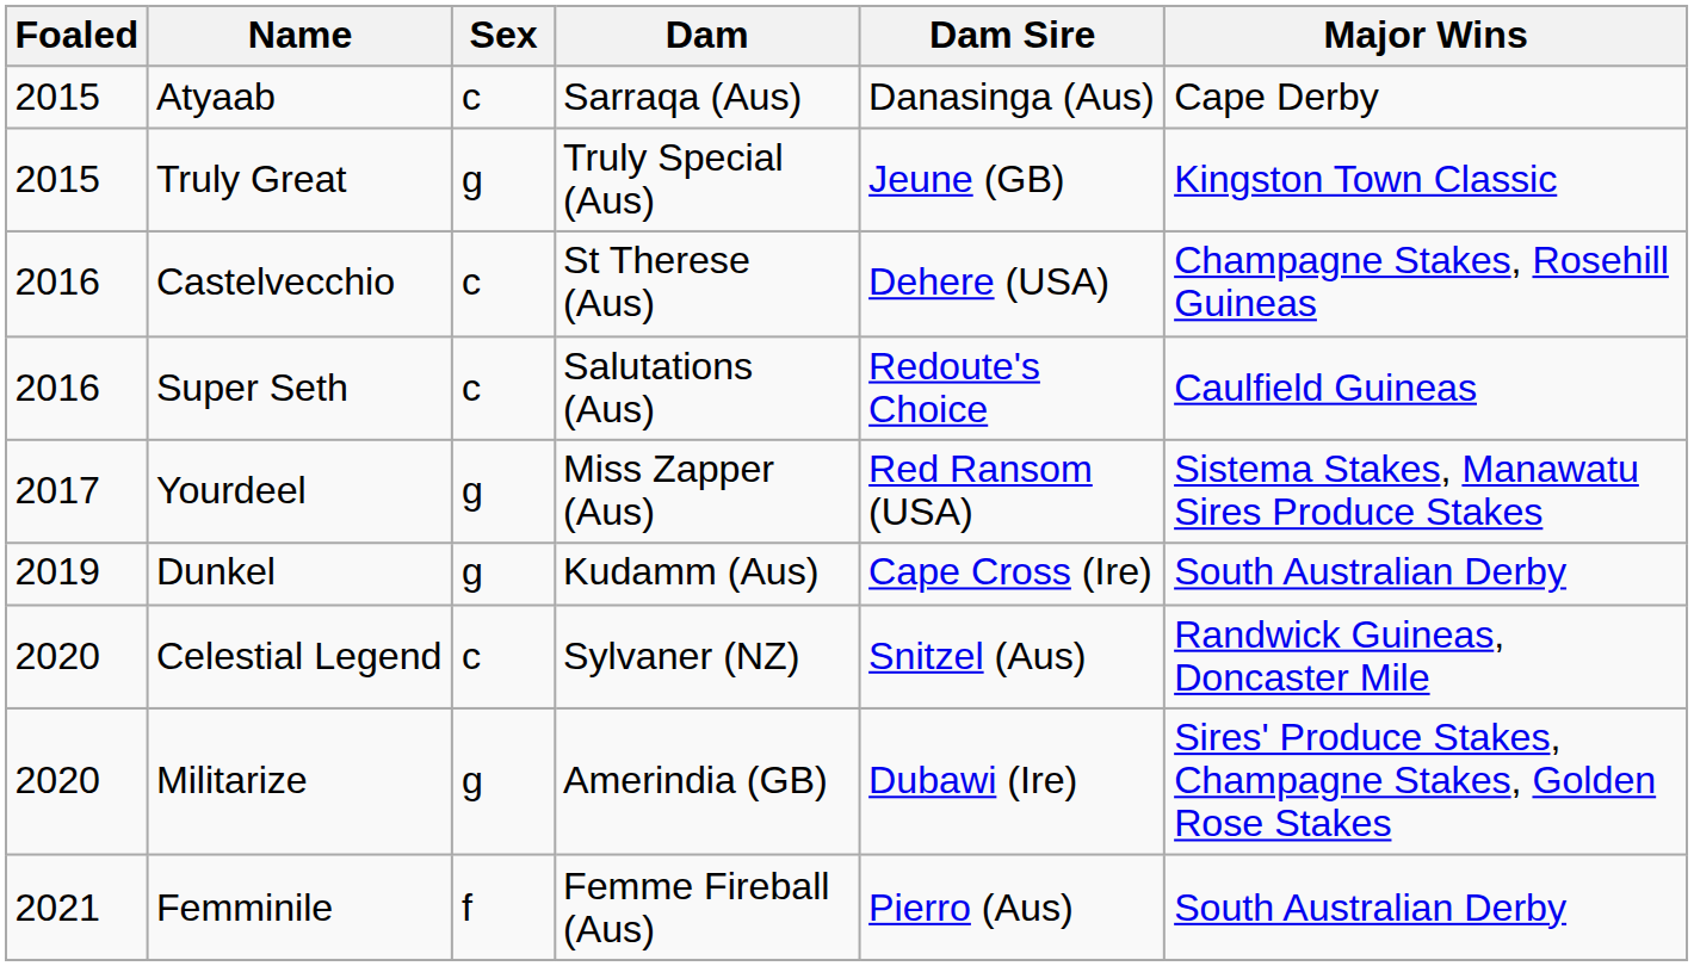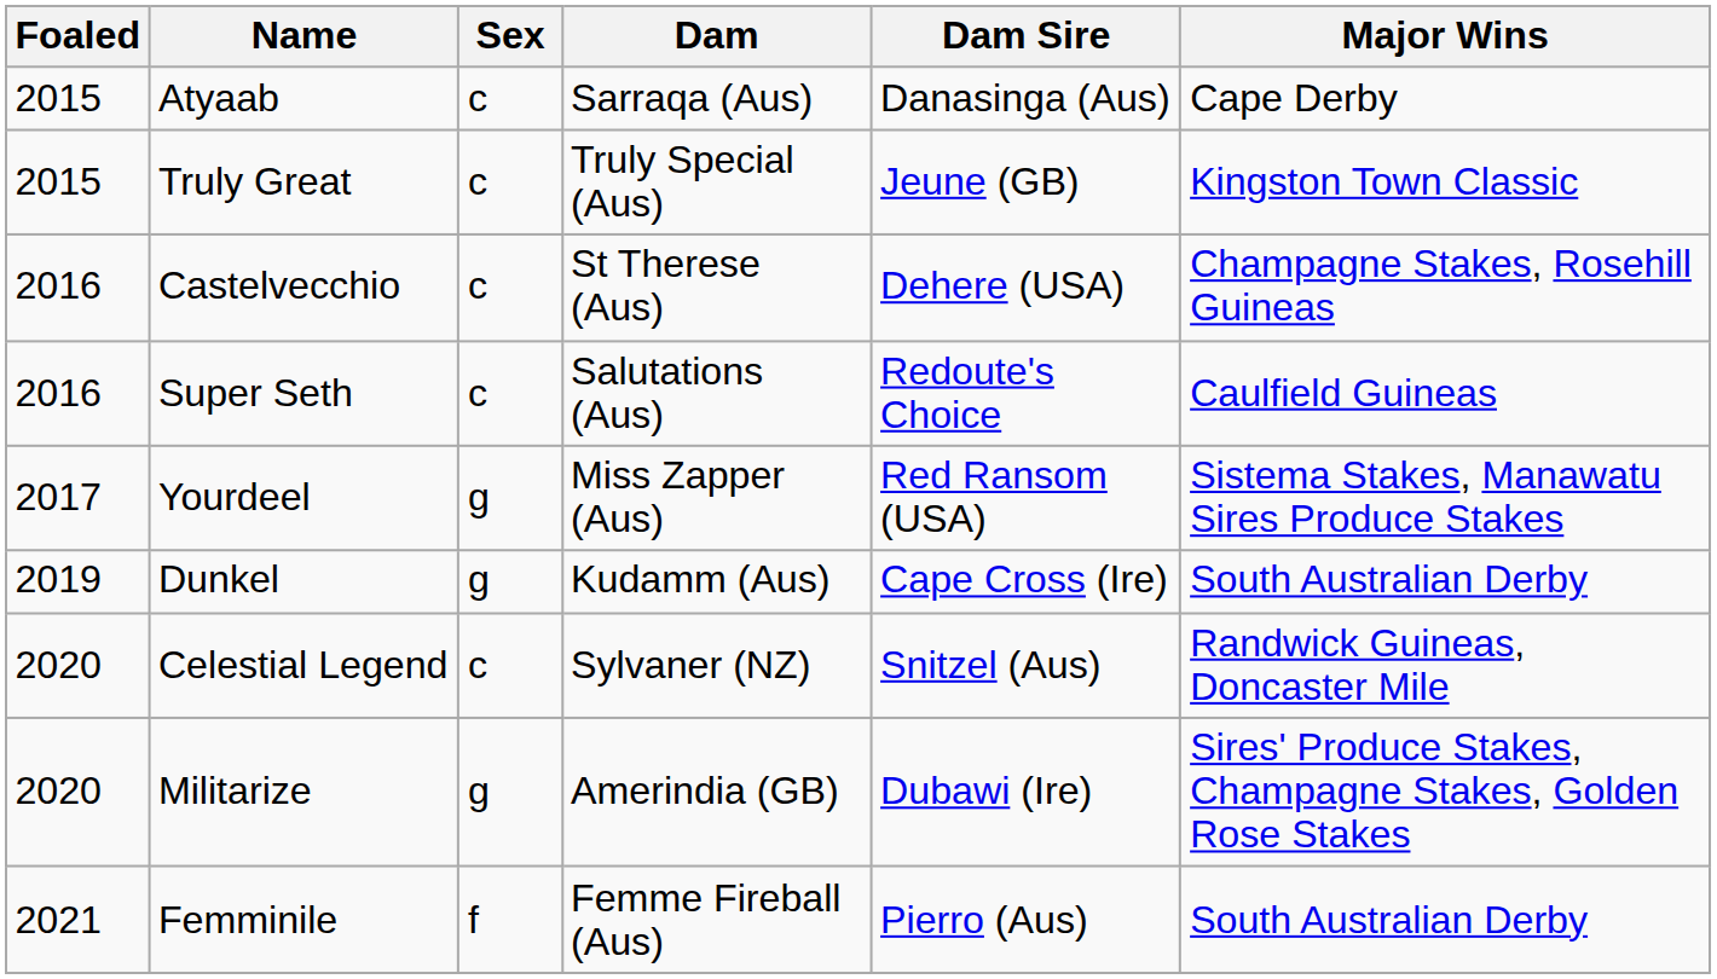 <table class="wikitable sortable">
 <tr>
 <th width="35px"><strong>Foaled</strong></th>
 <th width="120px"><strong>Name</strong></th>
 <th width="35px"><strong>Sex</strong></th>
 <th width="120px"><strong>Dam</strong></th>
 <th width="120px"><strong>Dam Sire</strong></th>
 <th width="210px"><strong>Major Wins</strong></th>
 </tr>
 <tr>
 <td>2015</td>
 <td>Atyaab</td>
 <td>c</td>
 <td>Sarraqa (Aus)</td>
 <td>Danasinga (Aus)</td>
 <td>Cape Derby</td>
 </tr>
 <tr>
 <td>2015</td>
 <td>Truly Great</td>
-<td>g</td>
+<td>c</td>
 <td>Truly Special (Aus)</td>
 <td><a href='#'>Jeune</a> (GB)</td>
 <td><a href='#'>Kingston Town Classic</a></td>
 </tr>
 <tr>
 <td>2016</td>
 <td>Castelvecchio</td>
 <td>c</td>
 <td>St Therese (Aus)</td>
 <td><a href='#'>Dehere</a> (USA)</td>
 <td><a href='#'>Champagne Stakes</a>, <a href='#'>Rosehill Guineas</a></td>
 </tr>
 <tr>
 <td>2016</td>
 <td>Super Seth</td>
 <td>c</td>
 <td>Salutations (Aus)</td>
 <td><a href='#'>Redoute's Choice</a></td>
 <td><a href='#'>Caulfield Guineas</a></td>
 </tr>
 <tr>
 <td>2017</td>
 <td>Yourdeel</td>
 <td>g</td>
 <td>Miss Zapper (Aus)</td>
 <td><a href='#'>Red Ransom</a> (USA)</td>
 <td><a href='#'>Sistema Stakes</a>, <a href='#'>Manawatu Sires Produce Stakes</a></td>
 </tr>
 <tr>
 <td>2019</td>
 <td>Dunkel</td>
 <td>g</td>
 <td>Kudamm (Aus)</td>
 <td><a href='#'>Cape Cross</a> (Ire)</td>
 <td><a href='#'>South Australian Derby</a></td>
 </tr>
 <tr>
 <td>2020</td>
 <td>Celestial Legend</td>
 <td>c</td>
 <td>Sylvaner (NZ)</td>
 <td><a href='#'>Snitzel</a> (Aus)</td>
 <td><a href='#'>Randwick Guineas</a>, <a href='#'>Doncaster Mile</a></td>
 </tr>
 <tr>
 <td>2020</td>
 <td>Militarize</td>
 <td>g</td>
 <td>Amerindia (GB)</td>
 <td><a href='#'>Dubawi</a> (Ire)</td>
 <td><a href='#'>Sires' Produce Stakes</a>, <a href='#'>Champagne Stakes</a>, <a href='#'>Golden Rose Stakes</a></td>
 </tr>
 <tr>
 <td>2021</td>
 <td>Femminile</td>
 <td>f</td>
 <td>Femme Fireball (Aus)</td>
 <td><a href='#'>Pierro</a> (Aus)</td>
 <td><a href='#'>South Australian Derby</a></td>
 </tr>
 <tr>
 </tr>
 </table>
